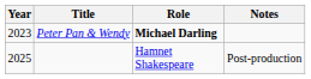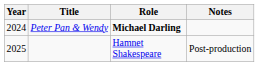 <table class="wikitable sortable">
 <tr>
 <th>Year</th>
 <th>Title</th>
 <th width=118>Role</th>
 <th>Notes</th>
 </tr>
 <tr>
-<td>2023</td>
+<td>2024</td>
 <td><em><a href='#'>Peter Pan & Wendy</a></em></td>
 <td><strong>Michael Darling</strong></td>
 <td></td>
 </tr>
 <tr>
 <td>2025</td>
 <td></td>
 <td><a href='#'>Hamnet Shakespeare</a></td>
 <td>Post-production</td>
 </tr>
 </table>
